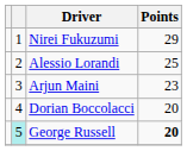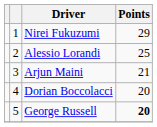 <table class="wikitable" style="font-size: 85%;">
 <tr>
 <th></th>
 <th></th>
 <th>Driver</th>
 <th>Points</th>
 </tr>
 <tr>
 <td></td>
 <td align="center">1</td>
 <td> <a href='#'>Nirei Fukuzumi</a></td>
 <td align="right">29</td>
 </tr>
 <tr>
 <td></td>
 <td align="center">2</td>
 <td> <a href='#'>Alessio Lorandi</a></td>
 <td align="right">25</td>
 </tr>
 <tr>
 <td></td>
 <td align="center">3</td>
 <td> <a href='#'>Arjun Maini</a></td>
-<td align="right">23</td>
+<td align="right">21</td>
 </tr>
 <tr>
 <td></td>
 <td align="center">4</td>
 <td> <a href='#'>Dorian Boccolacci</a></td>
 <td align="right">20</td>
 </tr>
 <tr>
 <td></td>
-<td align="center" style="background: paleturquoise;">5</td>
+<td align="center">5</td>
 <td> <a href='#'>George Russell</a></td>
 <td align="right"><strong>20</strong></td>
 </tr>
 <tr>
 </tr>
 </table>
